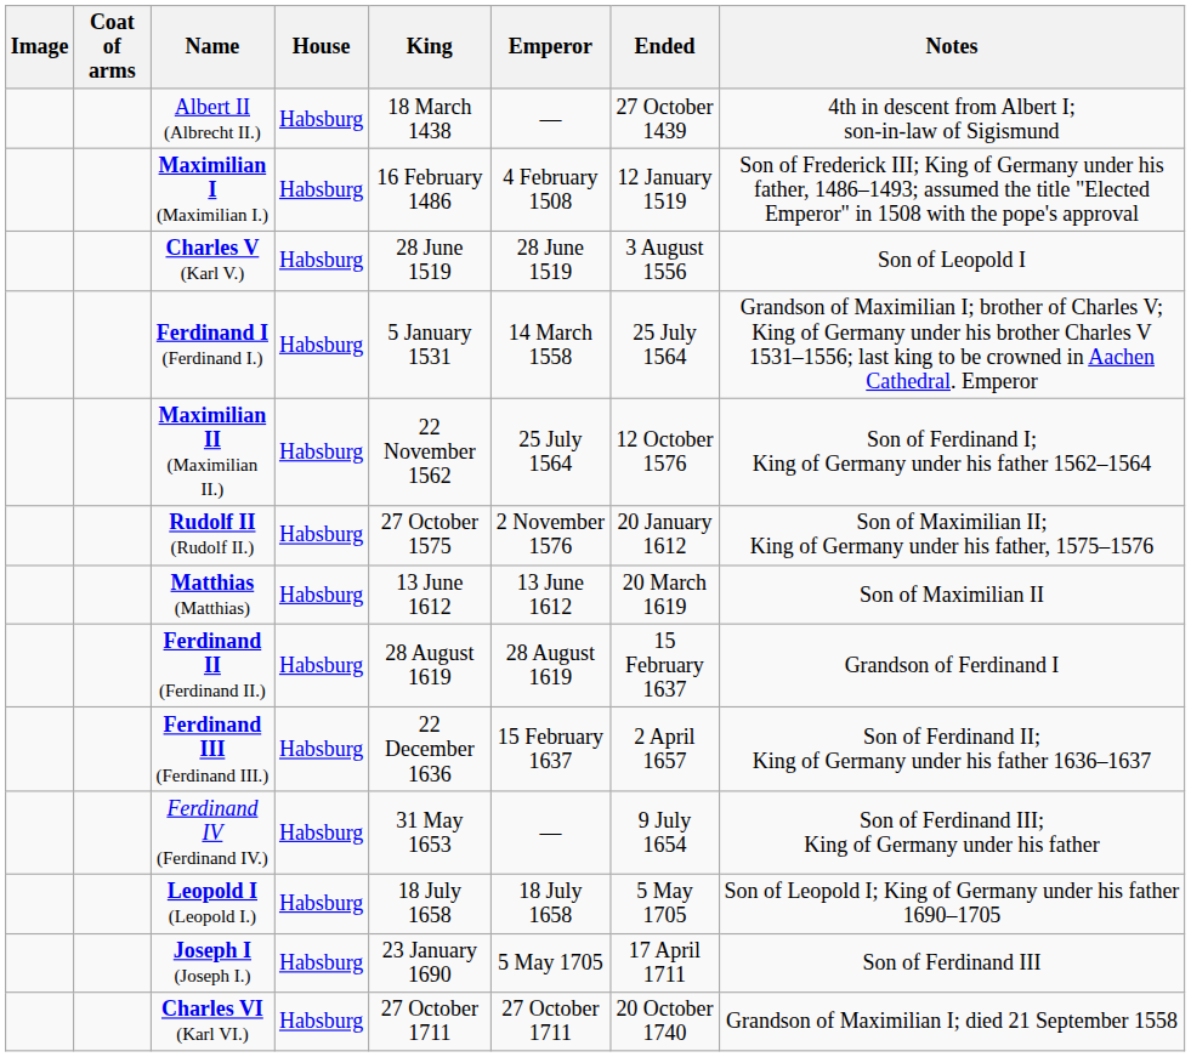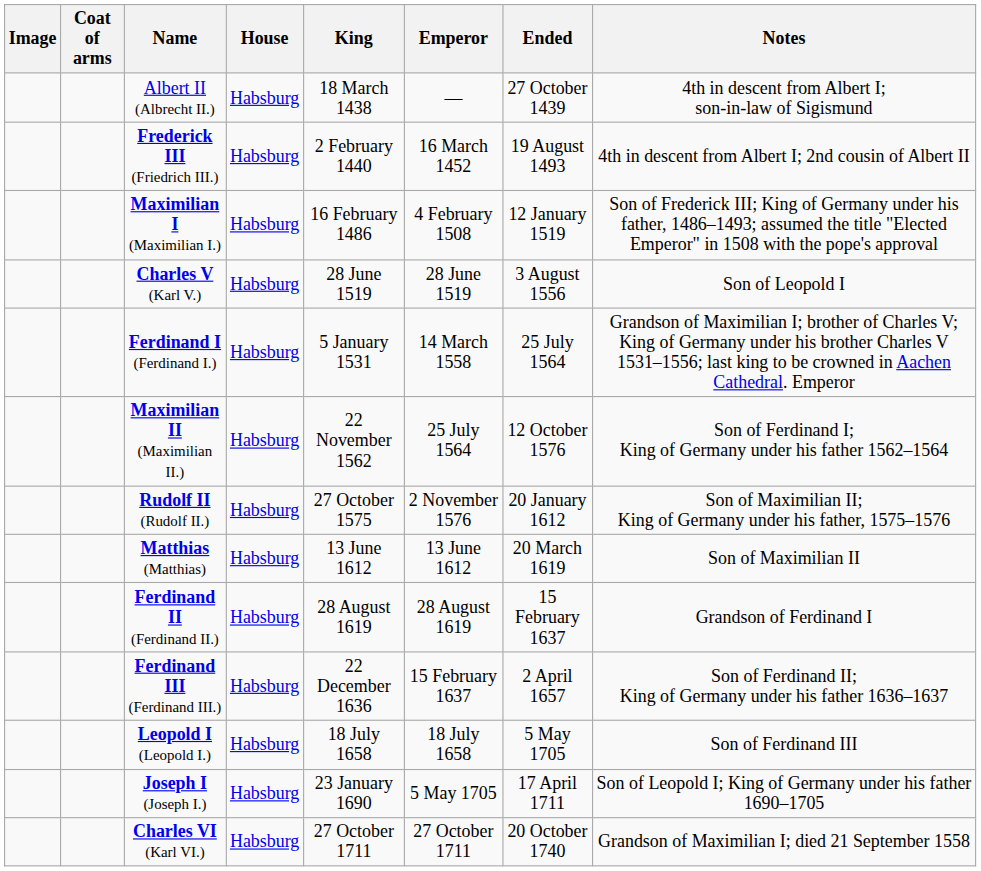 <table class="wikitable" style="text-align:center;">
 <tr>
 <th>Image</th>
 <th>Coat of arms</th>
 <th>Name</th>
 <th>House</th>
 <th>King</th>
 <th>Emperor</th>
 <th>Ended</th>
 <th>Notes</th>
 </tr>
 <tr>
 <td></td>
 <td></td>
 <td><a href='#'>Albert II</a><br><small>(Albrecht II.)</small></td>
 <td><a href='#'>Habsburg</a></td>
 <td>18 March 1438</td>
 <td>—</td>
 <td>27 October 1439</td>
 <td>4th in descent from Albert I;<br>son-in-law of Sigismund</td>
+</tr>
+<tr>
+<td></td>
+<td></td>
+<td><strong><a href='#'>Frederick III</a></strong><br><small>(Friedrich III.)</small></td>
+<td><a href='#'>Habsburg</a></td>
+<td>2 February 1440</td>
+<td>16 March 1452</td>
+<td>19 August 1493</td>
+<td>4th in descent from Albert I; 2nd cousin of Albert II</td>
 </tr>
 <tr>
 <td></td>
 <td></td>
 <td><strong><a href='#'>Maximilian I</a></strong><br><small>(Maximilian I.)</small></td>
 <td><a href='#'>Habsburg</a></td>
 <td>16 February 1486</td>
 <td>4 February 1508</td>
 <td>12 January 1519</td>
 <td>Son of Frederick III; King of Germany under his father, 1486–1493; assumed the title "Elected Emperor" in 1508 with the pope's approval</td>
 </tr>
 <tr>
 <td></td>
 <td></td>
 <td><strong><a href='#'>Charles V</a></strong><br><small>(Karl V.)</small></td>
 <td><a href='#'>Habsburg</a></td>
 <td>28 June 1519</td>
 <td>28 June 1519</td>
 <td>3 August 1556</td>
 <td>Son of Leopold I</td>
 </tr>
 <tr>
 <td></td>
 <td></td>
 <td><strong><a href='#'>Ferdinand I</a></strong><br><small>(Ferdinand I.)</small></td>
 <td><a href='#'>Habsburg</a></td>
 <td>5 January 1531</td>
 <td>14 March 1558</td>
 <td>25 July 1564</td>
 <td>Grandson of Maximilian I; brother of Charles V; King of Germany under his brother Charles V 1531–1556; last king to be crowned in <a href='#'>Aachen Cathedral</a>. Emperor</td>
 </tr>
 <tr>
 <td></td>
 <td></td>
 <td><strong><a href='#'>Maximilian II</a></strong><br><small>(Maximilian II.)</small></td>
 <td><a href='#'>Habsburg</a></td>
 <td>22 November 1562</td>
 <td>25 July 1564</td>
 <td>12 October 1576</td>
 <td>Son of Ferdinand I;<br>King of Germany under his father 1562–1564</td>
 </tr>
 <tr>
 <td></td>
 <td></td>
 <td><strong><a href='#'>Rudolf II</a></strong><br><small>(Rudolf II.)</small></td>
 <td><a href='#'>Habsburg</a></td>
 <td>27 October 1575</td>
 <td>2 November 1576</td>
 <td>20 January 1612</td>
 <td>Son of Maximilian II;<br>King of Germany under his father, 1575–1576</td>
 </tr>
 <tr>
 <td></td>
 <td></td>
 <td><strong><a href='#'>Matthias</a></strong><br><small>(Matthias)</small></td>
 <td><a href='#'>Habsburg</a></td>
 <td>13 June 1612</td>
 <td>13 June 1612</td>
 <td>20 March 1619</td>
 <td>Son of Maximilian II</td>
 </tr>
 <tr>
 <td></td>
 <td></td>
 <td><strong><a href='#'>Ferdinand II</a></strong><br><small>(Ferdinand II.)</small></td>
 <td><a href='#'>Habsburg</a></td>
 <td>28 August 1619</td>
 <td>28 August 1619</td>
 <td>15 February 1637</td>
 <td>Grandson of Ferdinand I</td>
 </tr>
 <tr>
 <td></td>
 <td></td>
 <td><strong><a href='#'>Ferdinand III</a></strong><br><small>(Ferdinand III.)</small></td>
 <td><a href='#'>Habsburg</a></td>
 <td>22 December 1636</td>
 <td>15 February 1637</td>
 <td>2 April 1657</td>
 <td>Son of Ferdinand II;<br>King of Germany under his father 1636–1637</td>
 </tr>
 <tr>
 <td></td>
 <td></td>
-<td><em><a href='#'>Ferdinand IV</a></em><br><small>(Ferdinand IV.)</small></td>
-<td><a href='#'>Habsburg</a></td>
-<td>31 May 1653</td>
-<td>—</td>
-<td>9 July 1654</td>
-<td>Son of Ferdinand III;<br>King of Germany under his father</td>
-</tr>
-<tr>
-<td></td>
-<td></td>
 <td><strong><a href='#'>Leopold I</a></strong><br><small>(Leopold I.)</small></td>
 <td><a href='#'>Habsburg</a></td>
 <td>18 July 1658</td>
 <td>18 July 1658</td>
 <td>5 May 1705</td>
-<td>Son of Leopold I; King of Germany under his father 1690–1705</td>
+<td>Son of Ferdinand III</td>
 </tr>
 <tr>
 <td></td>
 <td></td>
 <td><strong><a href='#'>Joseph I</a></strong><br><small>(Joseph I.)</small></td>
 <td><a href='#'>Habsburg</a></td>
 <td>23 January 1690</td>
 <td>5 May 1705</td>
 <td>17 April 1711</td>
-<td>Son of Ferdinand III</td>
+<td>Son of Leopold I; King of Germany under his father 1690–1705</td>
 </tr>
 <tr>
 <td></td>
 <td></td>
 <td><strong><a href='#'>Charles VI</a></strong><br><small>(Karl VI.)</small></td>
 <td><a href='#'>Habsburg</a></td>
 <td>27 October 1711</td>
 <td>27 October 1711</td>
 <td>20 October 1740</td>
 <td>Grandson of Maximilian I; died 21 September 1558</td>
 </tr>
 </table>
